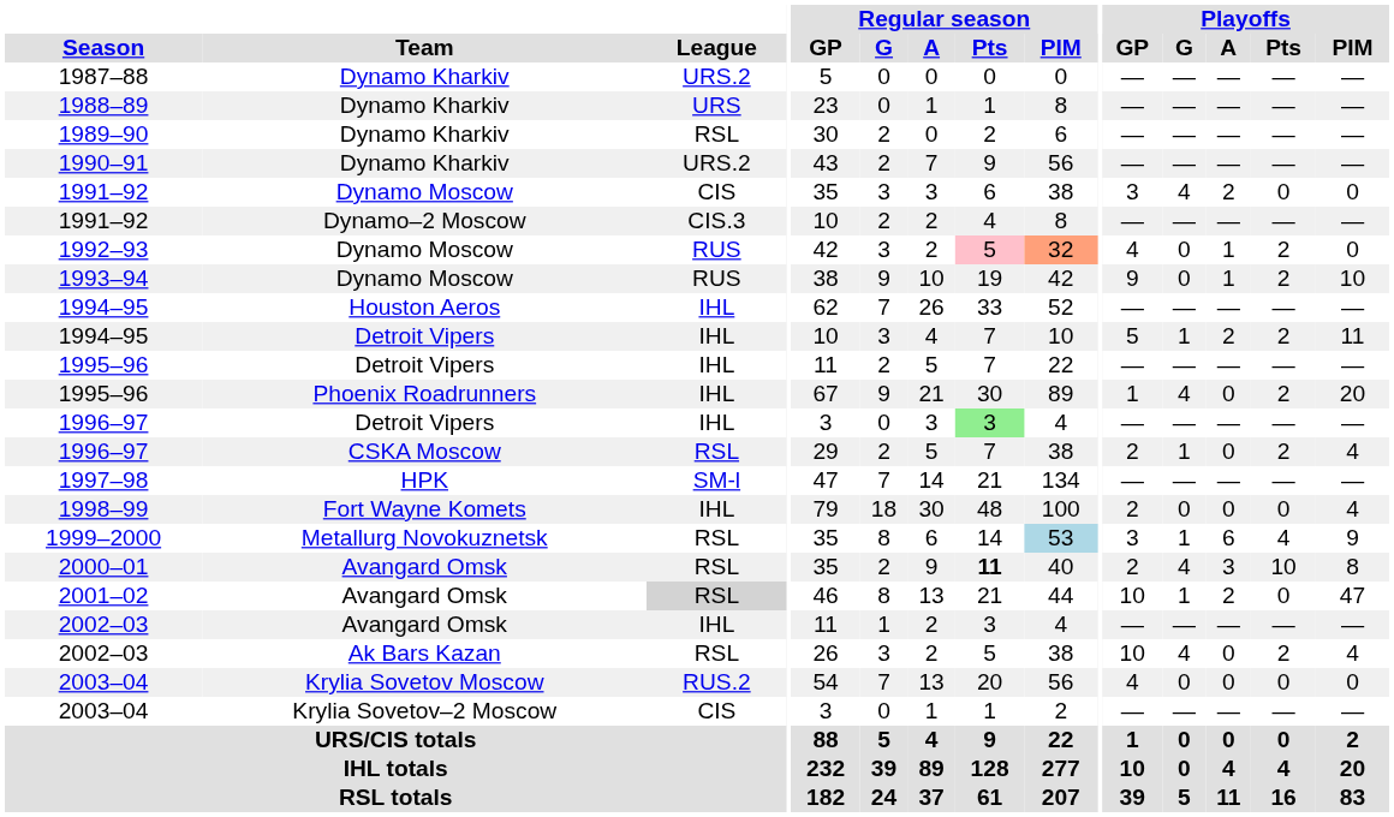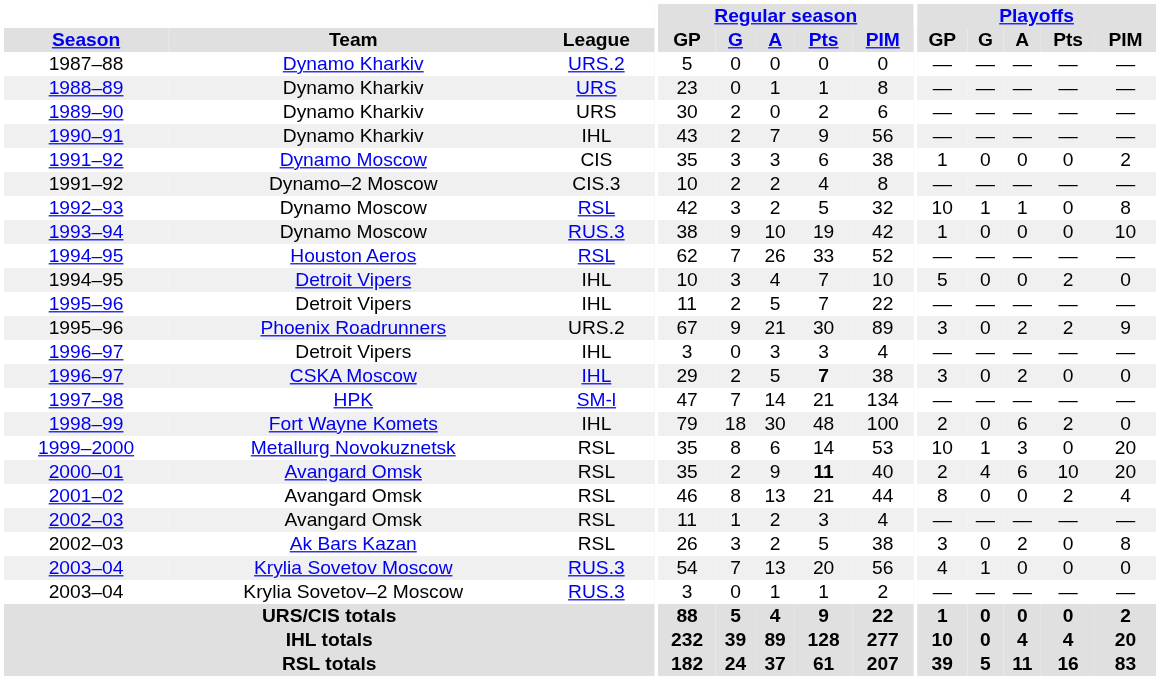 <table border="0" cellpadding="1" cellspacing="0" style="text-align:center; width:60em">
 <tr bgcolor="#e0e0e0">
 <th colspan="3" bgcolor="#ffffff"></th>
 <th rowspan="99" bgcolor="#ffffff"></th>
 <th colspan="5"><a href='#'>Regular season</a></th>
 <th rowspan="99" bgcolor="#ffffff"></th>
 <th colspan="5"><a href='#'>Playoffs</a></th>
 </tr>
 <tr bgcolor="#e0e0e0">
 <th><a href='#'>Season</a></th>
 <th>Team</th>
 <th>League</th>
 <th>GP</th>
 <th><a href='#'>G</a></th>
 <th><a href='#'>A</a></th>
 <th><a href='#'>Pts</a></th>
 <th><a href='#'>PIM</a></th>
 <th>GP</th>
 <th>G</th>
 <th>A</th>
 <th>Pts</th>
 <th>PIM</th>
 </tr>
 <tr>
 <td>1987–88</td>
 <td><a href='#'>Dynamo Kharkiv</a></td>
 <td><a href='#'>URS.2</a></td>
 <td>5</td>
 <td>0</td>
 <td>0</td>
 <td>0</td>
 <td>0</td>
 <td>—</td>
 <td>—</td>
 <td>—</td>
 <td>—</td>
 <td>—</td>
 </tr>
 <tr bgcolor="#f0f0f0">
 <td><a href='#'>1988–89</a></td>
 <td>Dynamo Kharkiv</td>
 <td><a href='#'>URS</a></td>
 <td>23</td>
 <td>0</td>
 <td>1</td>
 <td>1</td>
 <td>8</td>
 <td>—</td>
 <td>—</td>
 <td>—</td>
 <td>—</td>
 <td>—</td>
 </tr>
 <tr>
 <td><a href='#'>1989–90</a></td>
 <td>Dynamo Kharkiv</td>
-<td>RSL</td>
+<td>URS</td>
 <td>30</td>
 <td>2</td>
 <td>0</td>
 <td>2</td>
 <td>6</td>
 <td>—</td>
 <td>—</td>
 <td>—</td>
 <td>—</td>
 <td>—</td>
 </tr>
 <tr bgcolor="#f0f0f0">
 <td><a href='#'>1990–91</a></td>
 <td>Dynamo Kharkiv</td>
-<td>URS.2</td>
+<td>IHL</td>
 <td>43</td>
 <td>2</td>
 <td>7</td>
 <td>9</td>
 <td>56</td>
 <td>—</td>
 <td>—</td>
 <td>—</td>
 <td>—</td>
 <td>—</td>
 </tr>
 <tr>
 <td><a href='#'>1991–92</a></td>
 <td><a href='#'>Dynamo Moscow</a></td>
 <td>CIS</td>
 <td>35</td>
 <td>3</td>
 <td>3</td>
 <td>6</td>
 <td>38</td>
-<td>3</td>
-<td>4</td>
-<td>2</td>
+<td>1</td>
 <td>0</td>
 <td>0</td>
+<td>0</td>
+<td>2</td>
 </tr>
 <tr bgcolor="#f0f0f0">
 <td>1991–92</td>
 <td>Dynamo–2 Moscow</td>
 <td>CIS.3</td>
 <td>10</td>
 <td>2</td>
 <td>2</td>
 <td>4</td>
 <td>8</td>
 <td>—</td>
 <td>—</td>
 <td>—</td>
 <td>—</td>
 <td>—</td>
 </tr>
 <tr>
 <td><a href='#'>1992–93</a></td>
 <td>Dynamo Moscow</td>
-<td><a href='#'>RUS</a></td>
+<td><a href='#'>RSL</a></td>
 <td>42</td>
 <td>3</td>
 <td>2</td>
-<td style="background: pink;">5</td>
-<td style="background: lightsalmon;">32</td>
-<td>4</td>
+<td>5</td>
+<td>32</td>
+<td>10</td>
+<td>1</td>
+<td>1</td>
 <td>0</td>
-<td>1</td>
-<td>2</td>
-<td>0</td>
+<td>8</td>
 </tr>
 <tr bgcolor="#f0f0f0">
 <td><a href='#'>1993–94</a></td>
 <td>Dynamo Moscow</td>
-<td>RUS</td>
+<td><a href='#'>RUS.3</a></td>
 <td>38</td>
 <td>9</td>
 <td>10</td>
 <td>19</td>
 <td>42</td>
-<td>9</td>
+<td>1</td>
 <td>0</td>
-<td>1</td>
-<td>2</td>
+<td>0</td>
+<td>0</td>
 <td>10</td>
 </tr>
 <tr>
 <td><a href='#'>1994–95</a></td>
 <td><a href='#'>Houston Aeros</a></td>
-<td><a href='#'>IHL</a></td>
+<td><a href='#'>RSL</a></td>
 <td>62</td>
 <td>7</td>
 <td>26</td>
 <td>33</td>
 <td>52</td>
 <td>—</td>
 <td>—</td>
 <td>—</td>
 <td>—</td>
 <td>—</td>
 </tr>
 <tr bgcolor="#f0f0f0">
 <td>1994–95</td>
 <td><a href='#'>Detroit Vipers</a></td>
 <td>IHL</td>
 <td>10</td>
 <td>3</td>
 <td>4</td>
 <td>7</td>
 <td>10</td>
 <td>5</td>
-<td>1</td>
+<td>0</td>
+<td>0</td>
 <td>2</td>
-<td>2</td>
-<td>11</td>
+<td>0</td>
 </tr>
 <tr>
 <td><a href='#'>1995–96</a></td>
 <td>Detroit Vipers</td>
 <td>IHL</td>
 <td>11</td>
 <td>2</td>
 <td>5</td>
 <td>7</td>
 <td>22</td>
 <td>—</td>
 <td>—</td>
 <td>—</td>
 <td>—</td>
 <td>—</td>
 </tr>
 <tr bgcolor="#f0f0f0">
 <td>1995–96</td>
 <td><a href='#'>Phoenix Roadrunners</a></td>
-<td>IHL</td>
+<td>URS.2</td>
 <td>67</td>
 <td>9</td>
 <td>21</td>
 <td>30</td>
 <td>89</td>
-<td>1</td>
-<td>4</td>
+<td>3</td>
 <td>0</td>
 <td>2</td>
-<td>20</td>
+<td>2</td>
+<td>9</td>
 </tr>
 <tr>
 <td><a href='#'>1996–97</a></td>
 <td>Detroit Vipers</td>
 <td>IHL</td>
 <td>3</td>
 <td>0</td>
 <td>3</td>
-<td style="background: lightgreen;">3</td>
+<td>3</td>
 <td>4</td>
 <td>—</td>
 <td>—</td>
 <td>—</td>
 <td>—</td>
 <td>—</td>
 </tr>
 <tr bgcolor="#f0f0f0">
 <td><a href='#'>1996–97</a></td>
 <td><a href='#'>CSKA Moscow</a></td>
-<td><a href='#'>RSL</a></td>
+<td><a href='#'>IHL</a></td>
 <td>29</td>
 <td>2</td>
 <td>5</td>
-<td>7</td>
+<td><strong>7</strong></td>
 <td>38</td>
-<td>2</td>
-<td>1</td>
+<td>3</td>
 <td>0</td>
 <td>2</td>
-<td>4</td>
+<td>0</td>
+<td>0</td>
 </tr>
 <tr>
 <td><a href='#'>1997–98</a></td>
 <td><a href='#'>HPK</a></td>
 <td><a href='#'>SM-l</a></td>
 <td>47</td>
 <td>7</td>
 <td>14</td>
 <td>21</td>
 <td>134</td>
 <td>—</td>
 <td>—</td>
 <td>—</td>
 <td>—</td>
 <td>—</td>
 </tr>
 <tr bgcolor="#f0f0f0">
 <td><a href='#'>1998–99</a></td>
 <td><a href='#'>Fort Wayne Komets</a></td>
 <td>IHL</td>
 <td>79</td>
 <td>18</td>
 <td>30</td>
 <td>48</td>
 <td>100</td>
 <td>2</td>
 <td>0</td>
+<td>6</td>
+<td>2</td>
 <td>0</td>
-<td>0</td>
-<td>4</td>
 </tr>
 <tr>
 <td><a href='#'>1999–2000</a></td>
 <td><a href='#'>Metallurg Novokuznetsk</a></td>
 <td>RSL</td>
 <td>35</td>
 <td>8</td>
 <td>6</td>
 <td>14</td>
-<td style="background: lightblue;">53</td>
+<td>53</td>
+<td>10</td>
+<td>1</td>
 <td>3</td>
-<td>1</td>
-<td>6</td>
-<td>4</td>
-<td>9</td>
+<td>0</td>
+<td>20</td>
 </tr>
 <tr bgcolor="#f0f0f0">
 <td><a href='#'>2000–01</a></td>
 <td><a href='#'>Avangard Omsk</a></td>
 <td>RSL</td>
 <td>35</td>
 <td>2</td>
 <td>9</td>
 <td><strong>11</strong></td>
 <td>40</td>
 <td>2</td>
 <td>4</td>
-<td>3</td>
+<td>6</td>
 <td>10</td>
-<td>8</td>
+<td>20</td>
 </tr>
 <tr>
 <td><a href='#'>2001–02</a></td>
 <td>Avangard Omsk</td>
-<td style="background: lightgrey;">RSL</td>
+<td>RSL</td>
 <td>46</td>
 <td>8</td>
 <td>13</td>
 <td>21</td>
 <td>44</td>
-<td>10</td>
-<td>1</td>
+<td>8</td>
+<td>0</td>
+<td>0</td>
 <td>2</td>
-<td>0</td>
-<td>47</td>
+<td>4</td>
 </tr>
 <tr bgcolor="#f0f0f0">
 <td><a href='#'>2002–03</a></td>
 <td>Avangard Omsk</td>
-<td>IHL</td>
+<td>RSL</td>
 <td>11</td>
 <td>1</td>
 <td>2</td>
 <td>3</td>
 <td>4</td>
 <td>—</td>
 <td>—</td>
 <td>—</td>
 <td>—</td>
 <td>—</td>
 </tr>
 <tr>
 <td>2002–03</td>
 <td><a href='#'>Ak Bars Kazan</a></td>
 <td>RSL</td>
 <td>26</td>
 <td>3</td>
 <td>2</td>
 <td>5</td>
 <td>38</td>
-<td>10</td>
-<td>4</td>
+<td>3</td>
 <td>0</td>
 <td>2</td>
-<td>4</td>
+<td>0</td>
+<td>8</td>
 </tr>
 <tr bgcolor="#f0f0f0">
 <td><a href='#'>2003–04</a></td>
 <td><a href='#'>Krylia Sovetov Moscow</a></td>
-<td><a href='#'>RUS.2</a></td>
+<td><a href='#'>RUS.3</a></td>
 <td>54</td>
 <td>7</td>
 <td>13</td>
 <td>20</td>
 <td>56</td>
 <td>4</td>
-<td>0</td>
+<td>1</td>
 <td>0</td>
 <td>0</td>
 <td>0</td>
 </tr>
 <tr>
 <td>2003–04</td>
 <td>Krylia Sovetov–2 Moscow</td>
-<td>CIS</td>
+<td><a href='#'>RUS.3</a></td>
 <td>3</td>
 <td>0</td>
 <td>1</td>
 <td>1</td>
 <td>2</td>
 <td>—</td>
 <td>—</td>
 <td>—</td>
 <td>—</td>
 <td>—</td>
 </tr>
 <tr bgcolor="#e0e0e0">
 <th colspan="3">URS/CIS totals</th>
 <th>88</th>
 <th>5</th>
 <th>4</th>
 <th>9</th>
 <th>22</th>
 <th>1</th>
 <th>0</th>
 <th>0</th>
 <th>0</th>
 <th>2</th>
 </tr>
 <tr bgcolor="#e0e0e0">
 <th colspan="3">IHL totals</th>
 <th>232</th>
 <th>39</th>
 <th>89</th>
 <th>128</th>
 <th>277</th>
 <th>10</th>
 <th>0</th>
 <th>4</th>
 <th>4</th>
 <th>20</th>
 </tr>
 <tr bgcolor="#e0e0e0">
 <th colspan="3">RSL totals</th>
 <th>182</th>
 <th>24</th>
 <th>37</th>
 <th>61</th>
 <th>207</th>
 <th>39</th>
 <th>5</th>
 <th>11</th>
 <th>16</th>
 <th>83</th>
 </tr>
 </table>
